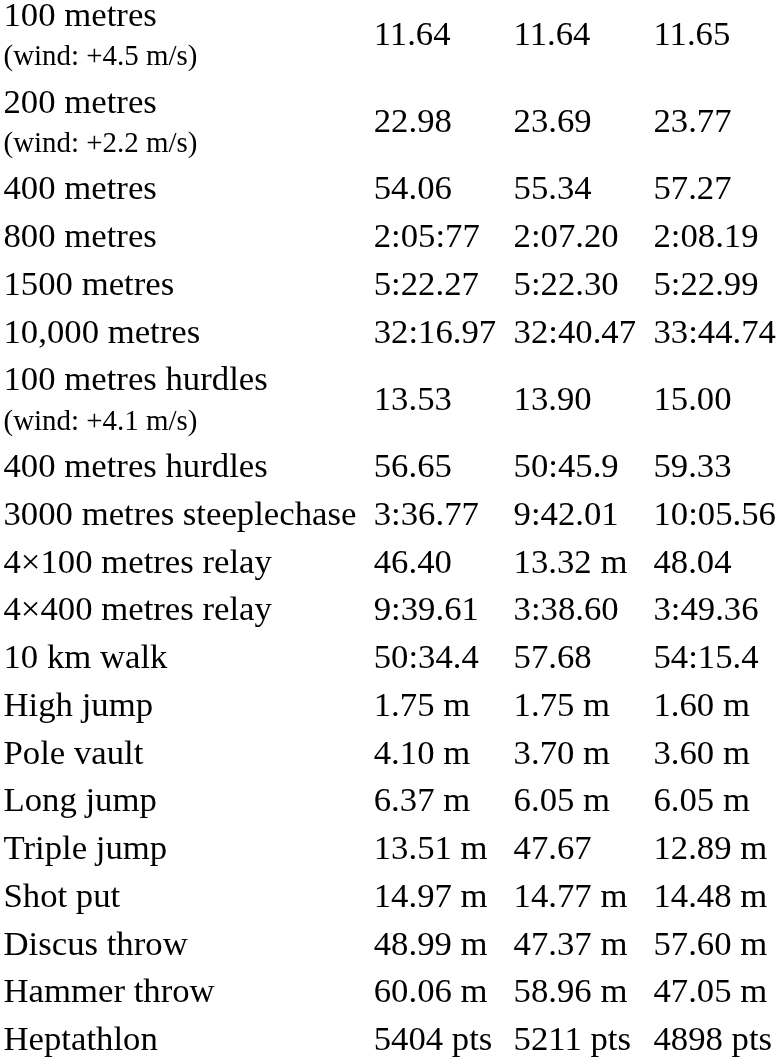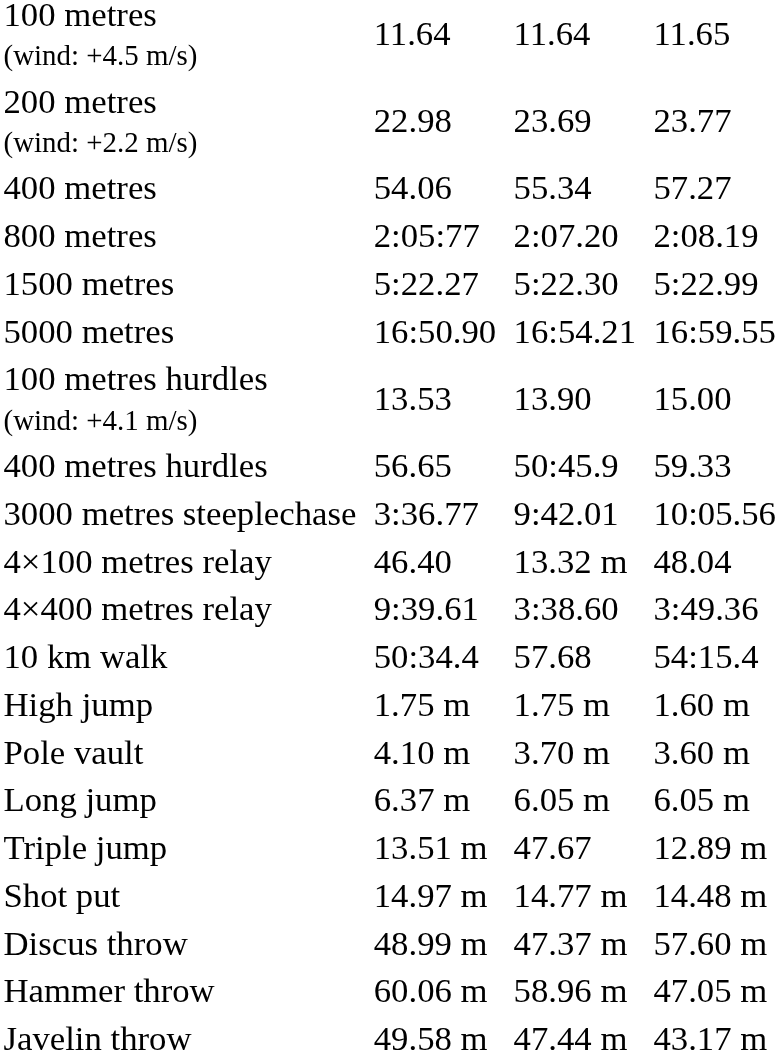 <table>
 <tr>
 <td>100 metres<br><small>(wind: +4.5 m/s)</small></td>
 <td></td>
 <td>11.64</td>
 <td></td>
 <td>11.64</td>
 <td></td>
 <td>11.65</td>
 </tr>
 <tr>
 <td>200 metres<br><small>(wind: +2.2 m/s)</small></td>
 <td></td>
 <td>22.98</td>
 <td></td>
 <td>23.69</td>
 <td></td>
 <td>23.77</td>
 </tr>
 <tr>
 <td>400 metres</td>
 <td></td>
 <td>54.06</td>
 <td></td>
 <td>55.34</td>
 <td></td>
 <td>57.27</td>
 </tr>
 <tr>
 <td>800 metres</td>
 <td></td>
 <td>2:05:77</td>
 <td></td>
 <td>2:07.20</td>
 <td></td>
 <td>2:08.19</td>
 </tr>
 <tr>
 <td>1500 metres</td>
 <td></td>
 <td>5:22.27</td>
 <td></td>
 <td>5:22.30</td>
 <td></td>
 <td>5:22.99</td>
 </tr>
 <tr>
-<td>10,000 metres</td>
+<td>5000 metres</td>
 <td></td>
-<td>32:16.97</td>
+<td>16:50.90</td>
 <td></td>
-<td>32:40.47</td>
+<td>16:54.21</td>
 <td></td>
-<td>33:44.74</td>
+<td>16:59.55</td>
 </tr>
 <tr>
 <td>100 metres hurdles<br><small>(wind: +4.1 m/s)</small></td>
 <td></td>
 <td>13.53</td>
 <td></td>
 <td>13.90</td>
 <td></td>
 <td>15.00</td>
 </tr>
 <tr>
 <td>400 metres hurdles</td>
 <td></td>
 <td>56.65</td>
 <td></td>
 <td>50:45.9</td>
 <td></td>
 <td>59.33</td>
 </tr>
 <tr>
 <td>3000 metres steeplechase</td>
 <td></td>
 <td>3:36.77</td>
 <td></td>
 <td>9:42.01</td>
 <td></td>
 <td>10:05.56</td>
 </tr>
 <tr>
 <td>4×100 metres relay</td>
 <td></td>
 <td>46.40</td>
 <td></td>
 <td>13.32 m</td>
 <td></td>
 <td>48.04</td>
 </tr>
 <tr>
 <td>4×400 metres relay</td>
 <td></td>
 <td>9:39.61</td>
 <td></td>
 <td>3:38.60</td>
 <td></td>
 <td>3:49.36</td>
 </tr>
 <tr>
 <td>10 km walk</td>
 <td></td>
 <td>50:34.4</td>
 <td></td>
 <td>57.68</td>
 <td></td>
 <td>54:15.4</td>
 </tr>
 <tr>
 <td>High jump</td>
 <td></td>
 <td>1.75 m</td>
 <td></td>
 <td>1.75 m</td>
 <td></td>
 <td>1.60 m</td>
 </tr>
 <tr>
 <td>Pole vault</td>
 <td></td>
 <td>4.10 m</td>
 <td></td>
 <td>3.70 m</td>
 <td></td>
 <td>3.60 m</td>
 </tr>
 <tr>
 <td>Long jump</td>
 <td></td>
 <td>6.37 m</td>
 <td></td>
 <td>6.05 m</td>
 <td></td>
 <td>6.05 m</td>
 </tr>
 <tr>
 <td>Triple jump</td>
 <td></td>
 <td>13.51 m</td>
 <td></td>
 <td>47.67</td>
 <td></td>
 <td>12.89 m </td>
 </tr>
 <tr>
 <td>Shot put</td>
 <td></td>
 <td>14.97 m</td>
 <td></td>
 <td>14.77 m</td>
 <td></td>
 <td>14.48 m</td>
 </tr>
 <tr>
 <td>Discus throw</td>
 <td></td>
 <td>48.99 m</td>
 <td></td>
 <td>47.37 m</td>
 <td></td>
 <td>57.60 m</td>
 </tr>
 <tr>
 <td>Hammer throw</td>
 <td></td>
 <td>60.06 m</td>
 <td></td>
 <td>58.96 m</td>
 <td></td>
 <td>47.05 m</td>
 </tr>
 <tr>
-<td>Heptathlon</td>
+<td>Javelin throw</td>
 <td></td>
-<td>5404 pts</td>
+<td>49.58 m</td>
 <td></td>
-<td>5211 pts</td>
+<td>47.44 m</td>
 <td></td>
-<td>4898 pts</td>
+<td>43.17 m</td>
 </tr>
 </table>
